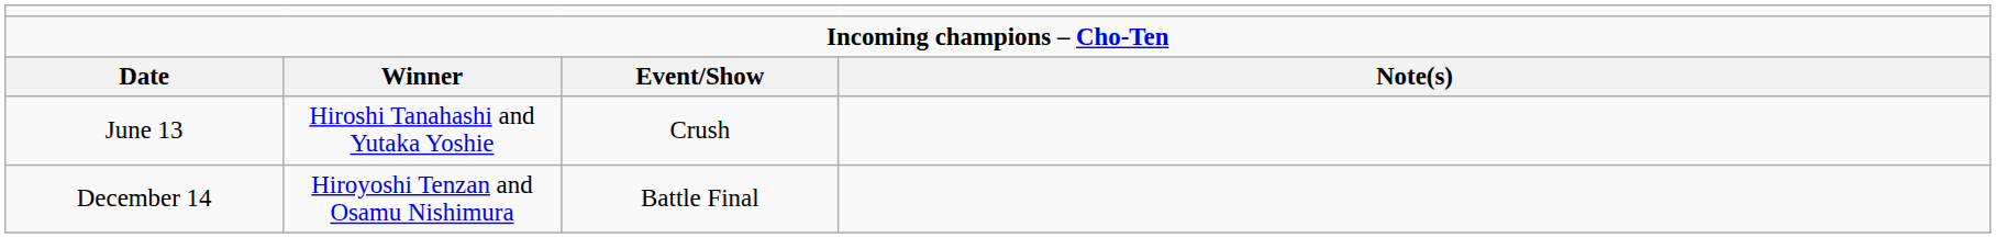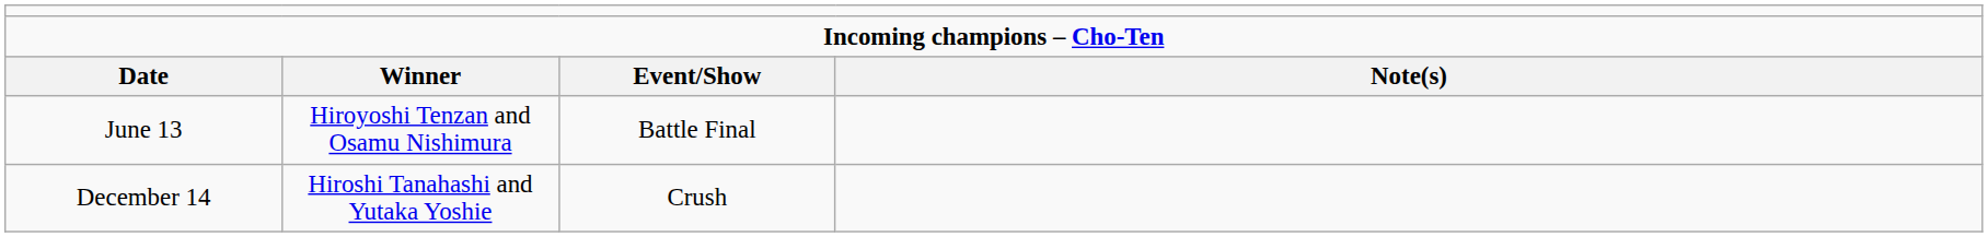 <table class="wikitable" style="text-align:center; width:100%;">
 <tr>
 <td colspan="5"></td>
 </tr>
 <tr>
 <td colspan="5"><strong>Incoming champions – <a href='#'>Cho-Ten</a> </strong></td>
 </tr>
 <tr>
 <th width=14%>Date</th>
 <th width=14%>Winner</th>
 <th width=14%>Event/Show</th>
 <th width=58%>Note(s)</th>
 </tr>
 <tr>
 <td>June 13</td>
+<td><a href='#'>Hiroyoshi Tenzan</a> and <a href='#'>Osamu Nishimura</a></td>
+<td>Battle Final</td>
+<td align="left"></td>
+</tr>
+<tr>
+<td>December 14</td>
 <td><a href='#'>Hiroshi Tanahashi</a> and <a href='#'>Yutaka Yoshie</a></td>
 <td>Crush</td>
 <td align="left"></td>
 </tr>
-<tr>
-<td>December 14</td>
-<td><a href='#'>Hiroyoshi Tenzan</a> and <a href='#'>Osamu Nishimura</a></td>
-<td>Battle Final</td>
-<td align="left"></td>
-</tr>
 </table>
